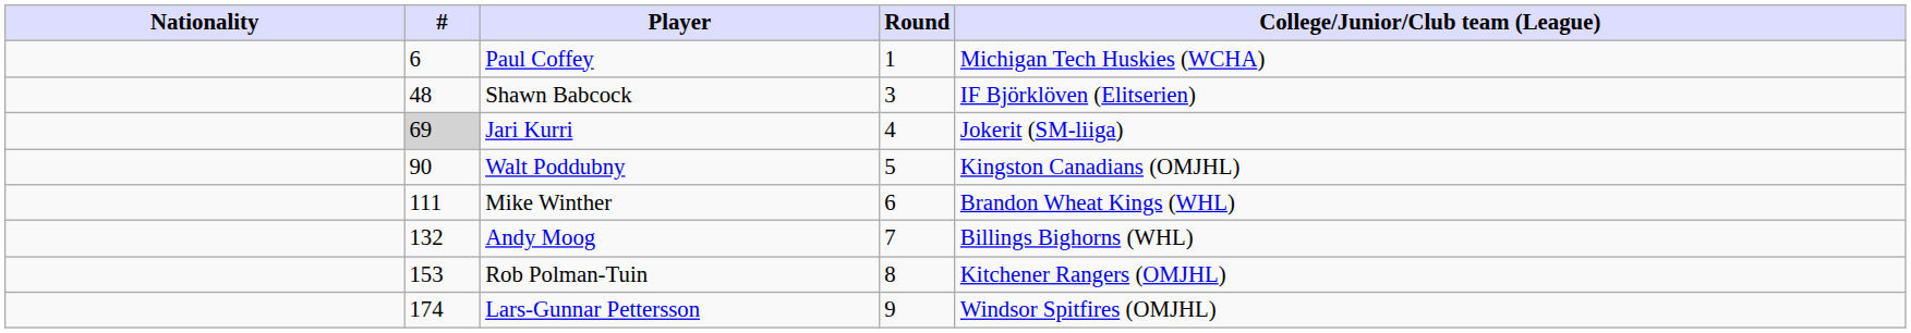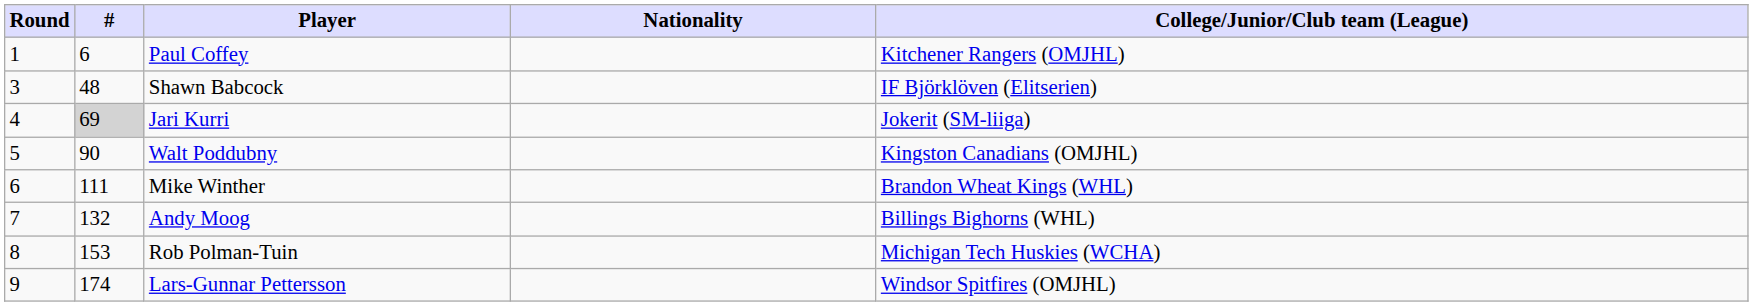 <table class="wikitable">
 <tr style="text-align:center;">
-<th style="background:#ddf; width:21.0%;">Nationality</th>
+<th style="background:#ddf; width:4.0%;">Round</th>
 <th style="background:#ddf; width:4.0%;">#</th>
 <th style="background:#ddf; width:21.0%;">Player</th>
-<th style="background:#ddf; width:4.0%;">Round</th>
+<th style="background:#ddf; width:21.0%;">Nationality</th>
 <th style="background:#ddf; width:100.0%;">College/Junior/Club team (League)</th>
 </tr>
 <tr>
-<td></td>
+<td>1</td>
 <td>6</td>
 <td><a href='#'>Paul Coffey</a></td>
-<td>1</td>
+<td></td>
+<td><a href='#'>Kitchener Rangers</a> (<a href='#'>OMJHL</a>)</td>
+</tr>
+<tr>
+<td>3</td>
+<td>48</td>
+<td>Shawn Babcock</td>
+<td></td>
+<td><a href='#'>IF Björklöven</a> (<a href='#'>Elitserien</a>)</td>
+</tr>
+<tr>
+<td>4</td>
+<td style="background: lightgrey;">69</td>
+<td><a href='#'>Jari Kurri</a></td>
+<td></td>
+<td><a href='#'>Jokerit</a> (<a href='#'>SM-liiga</a>)</td>
+</tr>
+<tr>
+<td>5</td>
+<td>90</td>
+<td><a href='#'>Walt Poddubny</a></td>
+<td></td>
+<td><a href='#'>Kingston Canadians</a> (OMJHL)</td>
+</tr>
+<tr>
+<td>6</td>
+<td>111</td>
+<td>Mike Winther</td>
+<td></td>
+<td><a href='#'>Brandon Wheat Kings</a> (<a href='#'>WHL</a>)</td>
+</tr>
+<tr>
+<td>7</td>
+<td>132</td>
+<td><a href='#'>Andy Moog</a></td>
+<td></td>
+<td><a href='#'>Billings Bighorns</a> (WHL)</td>
+</tr>
+<tr>
+<td>8</td>
+<td>153</td>
+<td>Rob Polman-Tuin</td>
+<td></td>
 <td><a href='#'>Michigan Tech Huskies</a> (<a href='#'>WCHA</a>)</td>
 </tr>
 <tr>
-<td></td>
-<td>48</td>
-<td>Shawn Babcock</td>
-<td>3</td>
-<td><a href='#'>IF Björklöven</a> (<a href='#'>Elitserien</a>)</td>
-</tr>
-<tr>
-<td></td>
-<td style="background: lightgrey;">69</td>
-<td><a href='#'>Jari Kurri</a></td>
-<td>4</td>
-<td><a href='#'>Jokerit</a> (<a href='#'>SM-liiga</a>)</td>
-</tr>
-<tr>
-<td></td>
-<td>90</td>
-<td><a href='#'>Walt Poddubny</a></td>
-<td>5</td>
-<td><a href='#'>Kingston Canadians</a> (OMJHL)</td>
-</tr>
-<tr>
-<td></td>
-<td>111</td>
-<td>Mike Winther</td>
-<td>6</td>
-<td><a href='#'>Brandon Wheat Kings</a> (<a href='#'>WHL</a>)</td>
-</tr>
-<tr>
-<td></td>
-<td>132</td>
-<td><a href='#'>Andy Moog</a></td>
-<td>7</td>
-<td><a href='#'>Billings Bighorns</a> (WHL)</td>
-</tr>
-<tr>
-<td></td>
-<td>153</td>
-<td>Rob Polman-Tuin</td>
-<td>8</td>
-<td><a href='#'>Kitchener Rangers</a> (<a href='#'>OMJHL</a>)</td>
-</tr>
-<tr>
-<td></td>
+<td>9</td>
 <td>174</td>
 <td><a href='#'>Lars-Gunnar Pettersson</a></td>
-<td>9</td>
+<td></td>
 <td><a href='#'>Windsor Spitfires</a> (OMJHL)</td>
 </tr>
 </table>
